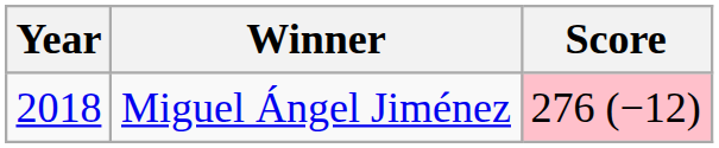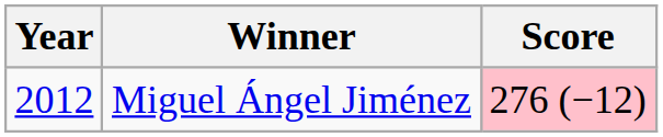 <table class="wikitable">
 <tr>
 <th>Year</th>
 <th>Winner</th>
 <th>Score</th>
 </tr>
 <tr>
-<td><a href='#'>2018</a></td>
+<td><a href='#'>2012</a></td>
 <td> <a href='#'>Miguel Ángel Jiménez</a></td>
 <td style="background: pink;">276 (−12)</td>
 </tr>
 </table>
